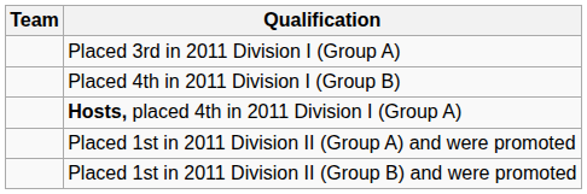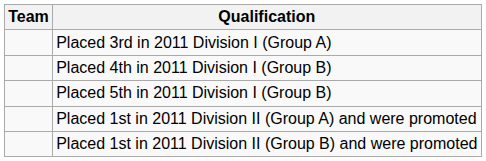 <table class="wikitable">
 <tr>
 <th>Team</th>
 <th>Qualification</th>
 </tr>
 <tr>
 <td></td>
 <td>Placed 3rd in 2011 Division I (Group A)</td>
 </tr>
 <tr>
 <td></td>
 <td>Placed 4th in 2011 Division I (Group B)</td>
 </tr>
 <tr>
 <td></td>
-<td><strong>Hosts,</strong> placed 4th in 2011 Division I (Group A)</td>
+<td>Placed 5th in 2011 Division I (Group B)</td>
 </tr>
 <tr>
 <td></td>
 <td>Placed 1st in 2011 Division II (Group A) and were promoted</td>
 </tr>
 <tr>
 <td></td>
 <td>Placed 1st in 2011 Division II (Group B) and were promoted</td>
 </tr>
 </table>
